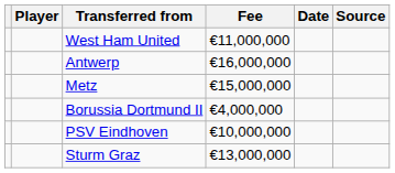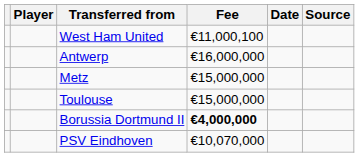 <table class="wikitable plainrowheaders sortable">
 <tr>
 <th></th>
 <th scope="col">Player</th>
 <th>Transferred from</th>
 <th style="width: 80px;">Fee</th>
 <th scope="col">Date</th>
 <th scope="col">Source</th>
 </tr>
 <tr>
 <td align="center"></td>
 <td></td>
 <td> <a href='#'>West Ham United</a></td>
-<td>€11,000,000</td>
+<td>€11,000,100</td>
 <td></td>
 <td></td>
 </tr>
 <tr>
 <td align="center"></td>
 <td></td>
 <td> <a href='#'>Antwerp</a></td>
 <td>€16,000,000</td>
 <td></td>
 <td></td>
 </tr>
 <tr>
 <td align="center"></td>
 <td></td>
 <td> <a href='#'>Metz</a></td>
 <td>€15,000,000</td>
 <td></td>
 <td></td>
 </tr>
 <tr>
 <td align="center"></td>
 <td></td>
+<td> <a href='#'>Toulouse</a></td>
+<td>€15,000,000</td>
+<td></td>
+<td></td>
+</tr>
+<tr>
+<td align="center"></td>
+<td></td>
 <td> <a href='#'>Borussia Dortmund II</a></td>
-<td>€4,000,000</td>
+<td><strong>€4,000,000</strong></td>
 <td></td>
 <td></td>
 </tr>
 <tr>
 <td align="center"></td>
 <td></td>
 <td> <a href='#'>PSV Eindhoven</a></td>
-<td>€10,000,000</td>
-<td></td>
-<td></td>
-</tr>
-<tr>
-<td align="center"></td>
-<td></td>
-<td> <a href='#'>Sturm Graz</a></td>
-<td>€13,000,000</td>
+<td>€10,070,000</td>
 <td></td>
 <td></td>
 </tr>
 </table>
